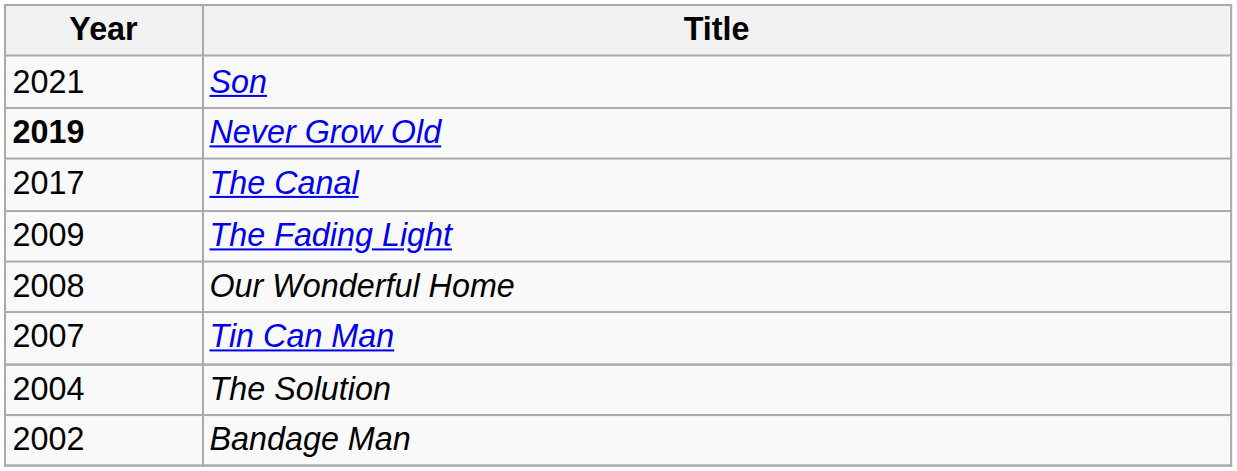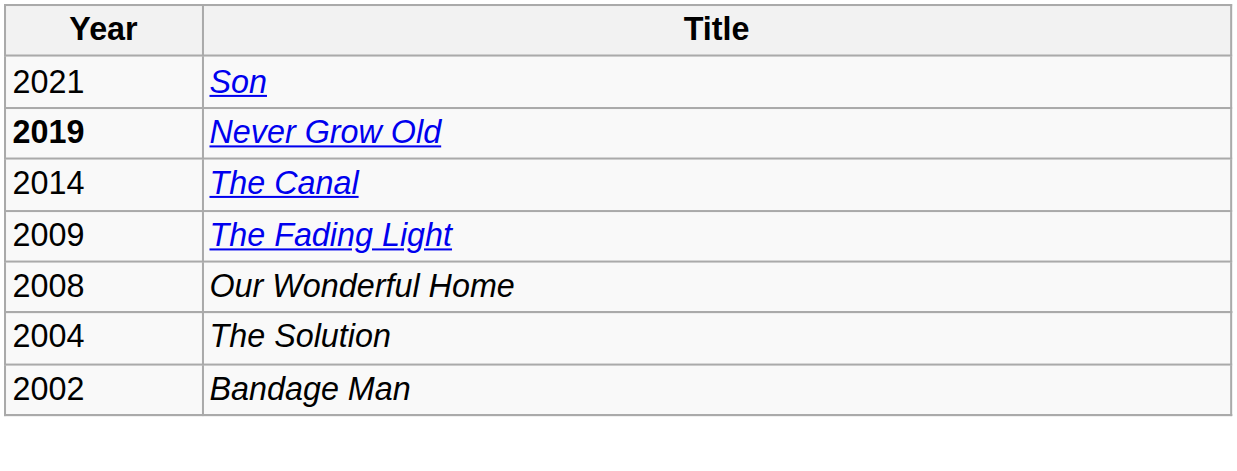 <table class="wikitable">
 <tr>
 <th width="5%">Year</th>
 <th width="30%">Title</th>
 </tr>
 <tr>
 <td>2021</td>
 <td><em><a href='#'>Son</a></em></td>
 </tr>
 <tr>
 <td><strong>2019</strong></td>
 <td><em><a href='#'>Never Grow Old</a></em></td>
 </tr>
 <tr>
-<td>2017</td>
+<td>2014</td>
 <td><em><a href='#'>The Canal</a></em></td>
 </tr>
 <tr>
 <td>2009</td>
 <td><em><a href='#'>The Fading Light</a></em></td>
 </tr>
 <tr>
 <td>2008</td>
 <td><em>Our Wonderful Home</em></td>
-</tr>
-<tr>
-<td>2007</td>
-<td><em><a href='#'>Tin Can Man</a></em></td>
 </tr>
 <tr style=background:#efefef;>
 </tr>
 <tr>
 <td>2004</td>
 <td><em>The Solution</em></td>
 </tr>
 <tr>
 <td>2002</td>
 <td><em>Bandage Man</em></td>
 </tr>
 <tr>
 </tr>
 </table>
